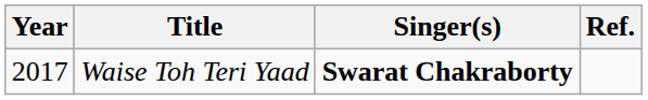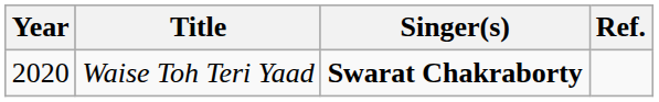 <table class="wikitable sortable">
 <tr>
 <th scope="col">Year</th>
 <th scope="col">Title</th>
 <th scope="col">Singer(s)</th>
 <th scope="col" class="unsortable">Ref.</th>
 </tr>
 <tr>
-<td>2017</td>
+<td>2020</td>
 <td><em>Waise Toh Teri Yaad</em></td>
 <td><strong>Swarat Chakraborty</strong></td>
 <td></td>
 </tr>
 </table>
